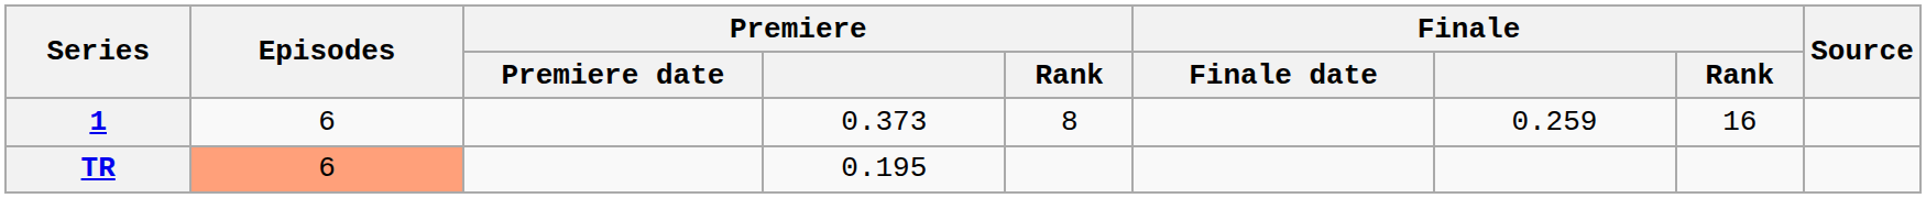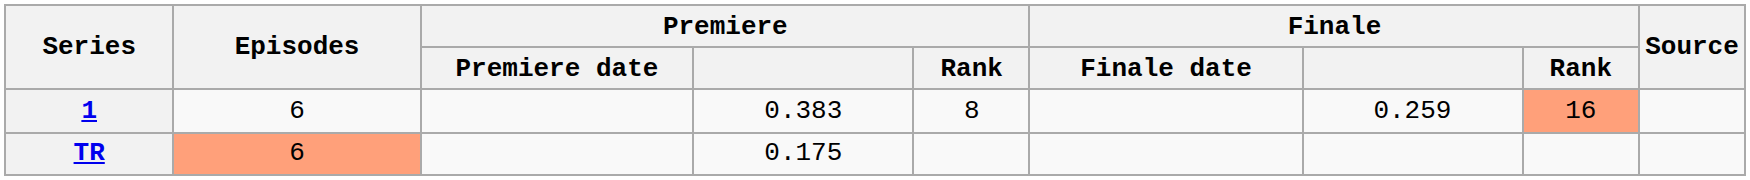 <table class="wikitable plainrowheaders" style="text-align:center;">
 <tr style="background:#DCDCDC;">
 <th rowspan="2" scope="col" style="width:6em;">Series</th>
 <th rowspan="2" scope="col">Episodes</th>
 <th colspan="3" scope="col" style="width:10em;">Premiere</th>
 <th colspan="3" scope="col" style="width:10em;">Finale</th>
 <th rowspan="2" style="width:4%;">Source</th>
 </tr>
 <tr>
 <th scope="col" style="width:10em;">Premiere date</th>
 <th scope="col" style="width:8em;"><strong></strong></th>
 <th scope="col" style="width:4em;">Rank</th>
 <th scope="col" style="width:10em;">Finale date</th>
 <th scope="col" style="width:8em;"><strong></strong></th>
 <th scope="col" style="width:4em;">Rank</th>
 </tr>
 <tr>
 <th scope="row" style="text-align:center;"><a href='#'>1</a></th>
 <td>6</td>
 <td></td>
-<td>0.373</td>
+<td>0.383</td>
 <td>8</td>
 <td></td>
 <td>0.259</td>
-<td>16</td>
+<td style="background: lightsalmon;">16</td>
 <td></td>
 </tr>
 <tr>
 <th scope="row" style="text-align:center;"><a href='#'>TR</a></th>
 <td style="background: lightsalmon;">6</td>
 <td></td>
-<td>0.195</td>
+<td>0.175</td>
 <td><strong></strong></td>
 <td></td>
 <td><strong></strong></td>
 <td><strong></strong></td>
 <td><strong></strong></td>
 </tr>
 </table>
